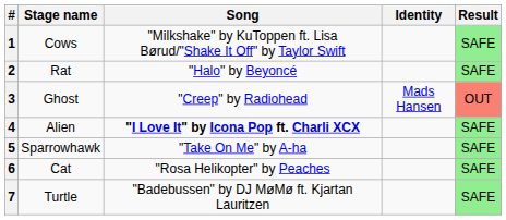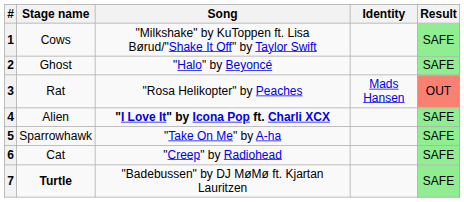 <table class="wikitable plainrowheaders" style="text-align: center;">
 <tr>
 <th>#</th>
 <th>Stage name</th>
 <th>Song</th>
 <th>Identity</th>
 <th>Result</th>
 </tr>
 <tr>
 <th>1</th>
 <td>Cows</td>
 <td>"Milkshake" by KuToppen ft. Lisa Børud/"<a href='#'>Shake It Off</a>" by <a href='#'>Taylor Swift</a></td>
 <td></td>
 <td bgcolor="lightgreen">SAFE</td>
 </tr>
 <tr>
 <th>2</th>
-<td>Rat</td>
+<td>Ghost</td>
 <td>"<a href='#'>Halo</a>" by <a href='#'>Beyoncé</a></td>
 <td></td>
 <td bgcolor="lightgreen">SAFE</td>
 </tr>
 <tr>
 <th>3</th>
-<td>Ghost</td>
-<td>"<a href='#'>Creep</a>" by <a href='#'>Radiohead</a></td>
+<td>Rat</td>
+<td>"Rosa Helikopter" by <a href='#'>Peaches</a></td>
 <td><a href='#'>Mads Hansen</a></td>
 <td bgcolor="salmon">OUT</td>
 </tr>
 <tr>
 <th>4</th>
 <td>Alien</td>
 <td><strong>"<a href='#'>I Love It</a>" by <a href='#'>Icona Pop</a> ft. <a href='#'>Charli XCX</a></strong></td>
 <td></td>
 <td bgcolor="lightgreen">SAFE</td>
 </tr>
 <tr>
 <th>5</th>
 <td>Sparrowhawk</td>
 <td>"<a href='#'>Take On Me</a>" by <a href='#'>A-ha</a></td>
 <td></td>
 <td bgcolor="lightgreen">SAFE</td>
 </tr>
 <tr>
 <th>6</th>
 <td>Cat</td>
-<td>"Rosa Helikopter" by <a href='#'>Peaches</a></td>
+<td>"<a href='#'>Creep</a>" by <a href='#'>Radiohead</a></td>
 <td></td>
 <td bgcolor="lightgreen">SAFE</td>
 </tr>
 <tr>
 <th>7</th>
-<td>Turtle</td>
+<td><strong>Turtle</strong></td>
 <td>"Badebussen" by DJ MøMø ft. Kjartan Lauritzen</td>
 <td></td>
 <td bgcolor="lightgreen">SAFE</td>
 </tr>
 </table>
